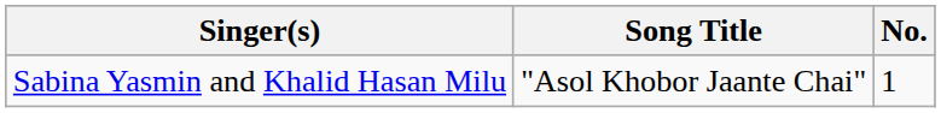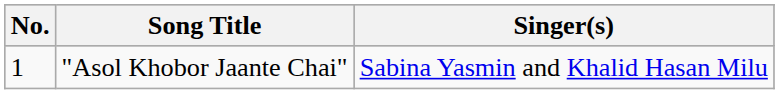 <table class="wikitable">
 <tr>
+<th>No.</th>
+<th>Song Title</th>
 <th>Singer(s)</th>
-<th>Song Title</th>
-<th>No.</th>
 </tr>
 <tr>
+<td>1</td>
+<td>"Asol Khobor Jaante Chai"</td>
 <td><a href='#'>Sabina Yasmin</a> and <a href='#'>Khalid Hasan Milu</a></td>
-<td>"Asol Khobor Jaante Chai"</td>
-<td>1</td>
 </tr>
 </table>
